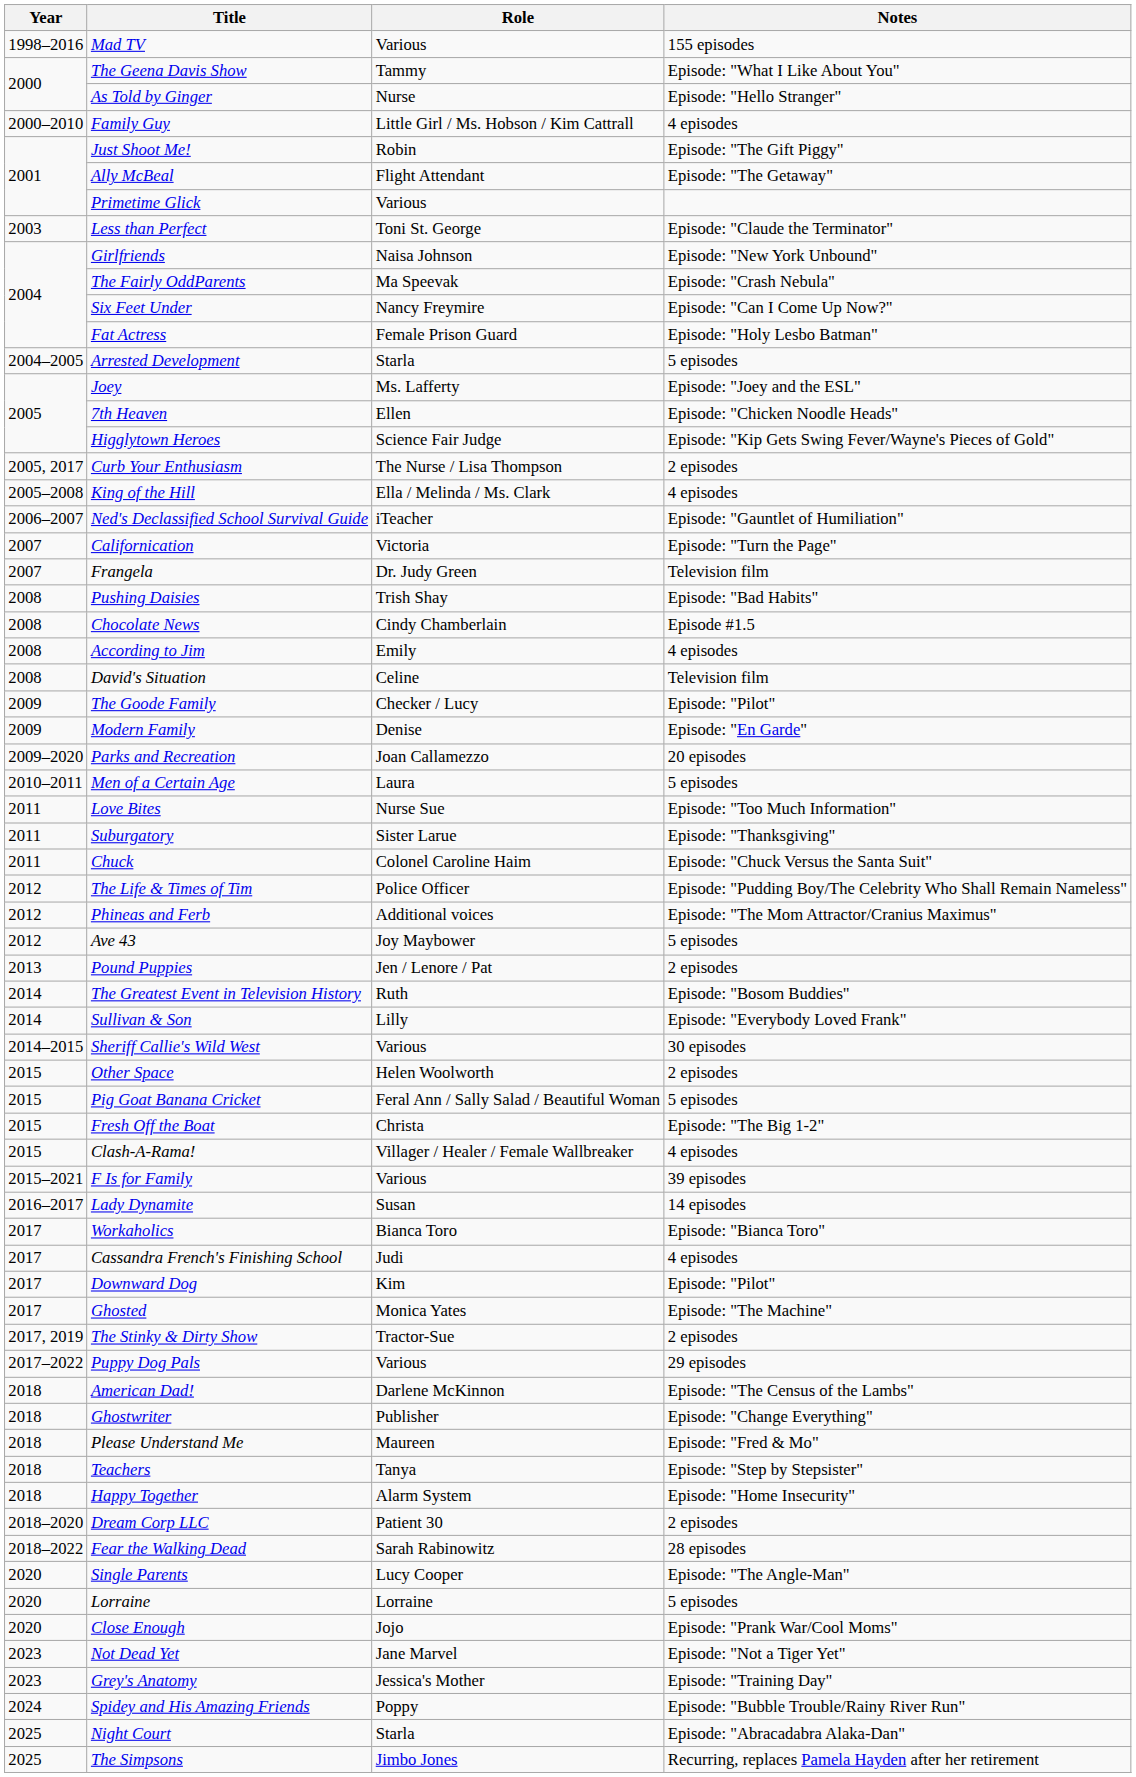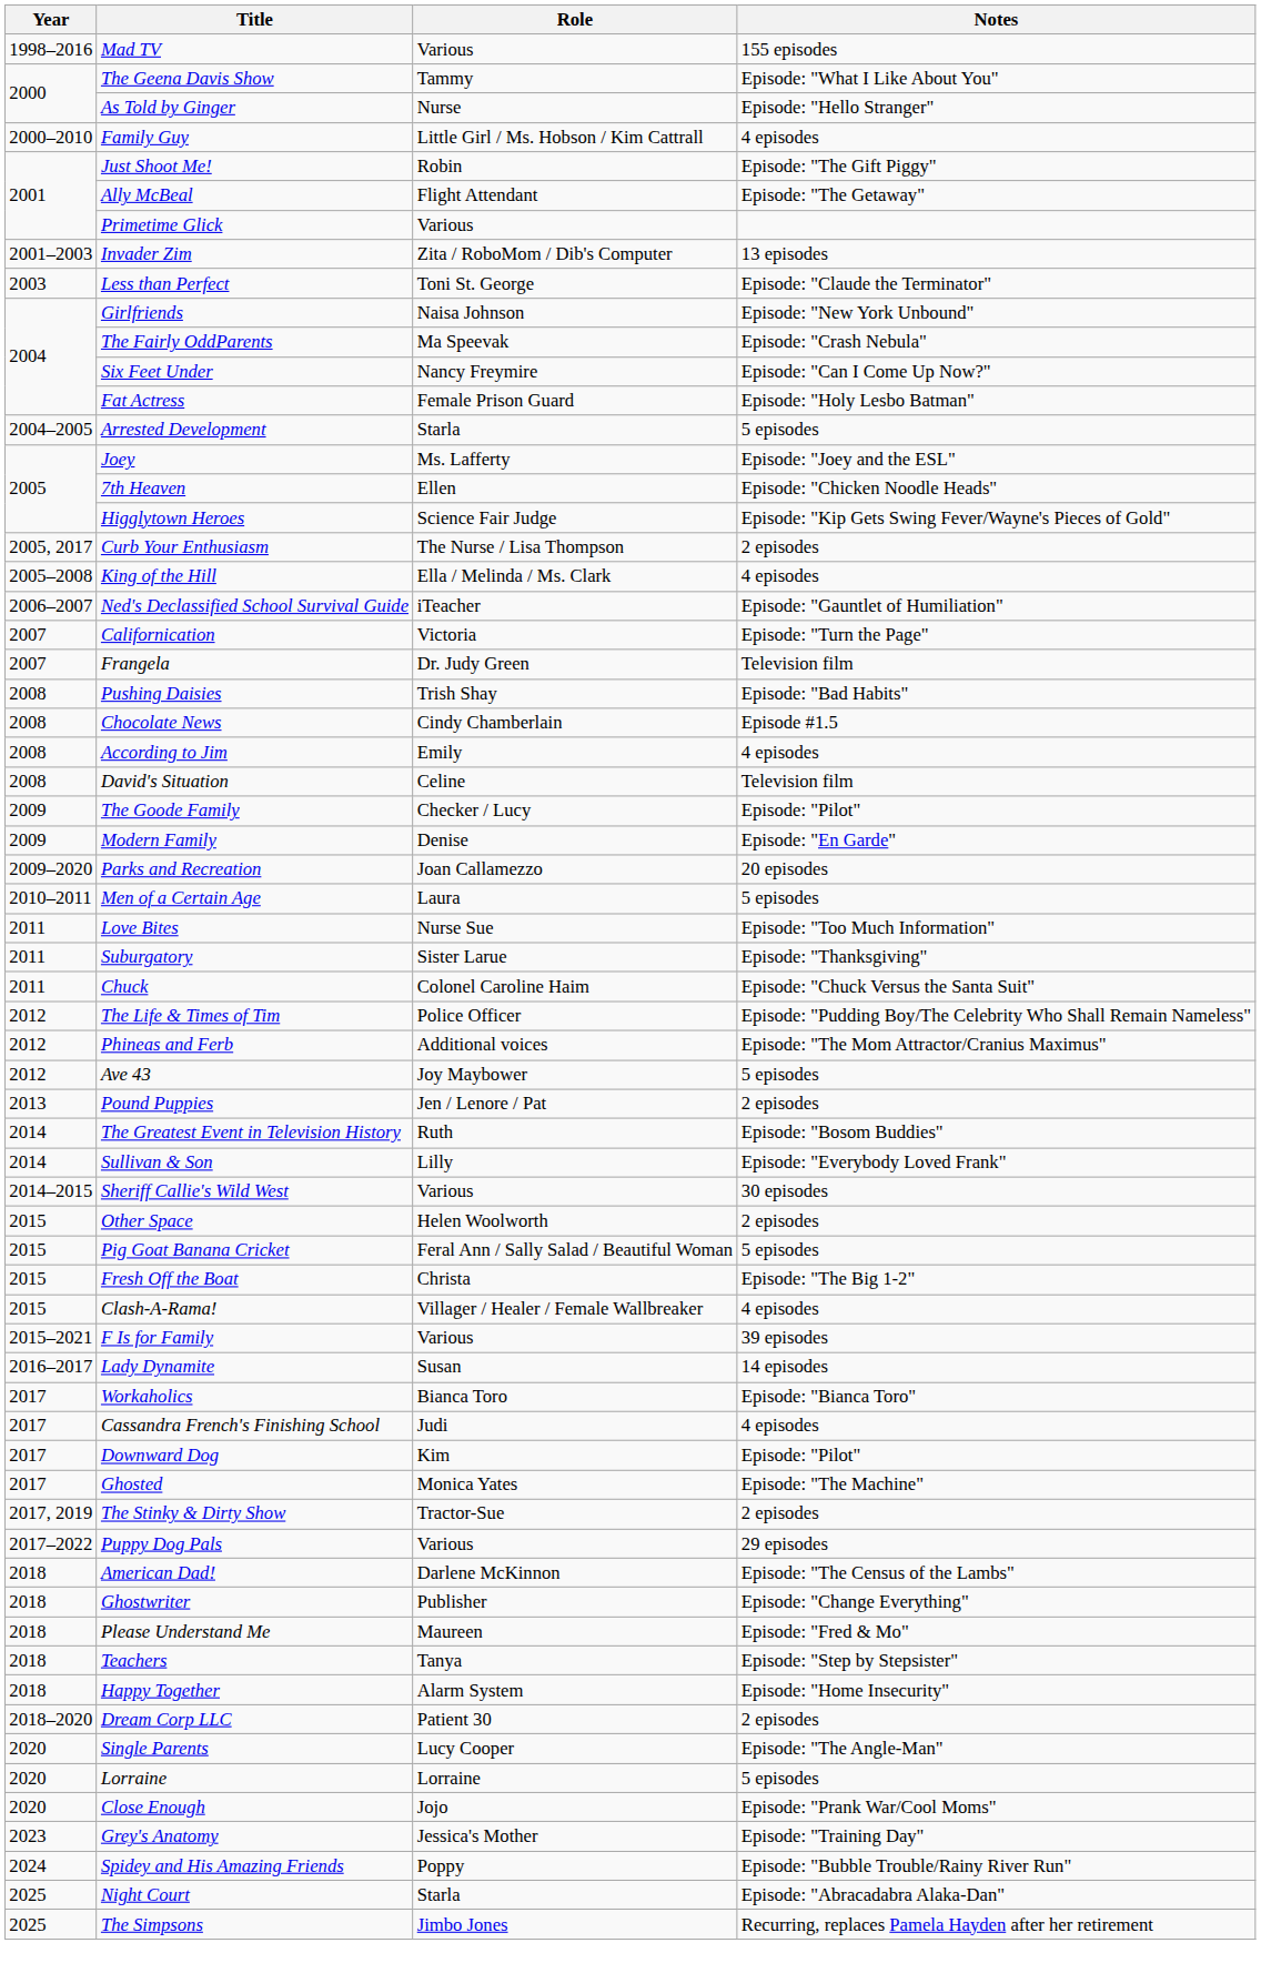 <table class="wikitable">
 <tr>
 <th>Year</th>
 <th>Title</th>
 <th>Role</th>
 <th>Notes</th>
 </tr>
 <tr>
 <td>1998–2016</td>
 <td><em><a href='#'>Mad TV</a></em></td>
 <td>Various</td>
 <td>155 episodes</td>
 </tr>
 <tr>
 <td rowspan="2">2000</td>
 <td><em><a href='#'>The Geena Davis Show</a></em></td>
 <td>Tammy</td>
 <td>Episode: "What I Like About You"</td>
 </tr>
 <tr>
 <td><em><a href='#'>As Told by Ginger</a></em></td>
 <td>Nurse</td>
 <td>Episode: "Hello Stranger"</td>
 </tr>
 <tr>
 <td>2000–2010</td>
 <td><em><a href='#'>Family Guy</a></em></td>
 <td>Little Girl / Ms. Hobson / Kim Cattrall</td>
 <td>4 episodes</td>
 </tr>
 <tr>
 <td rowspan="3">2001</td>
 <td><em><a href='#'>Just Shoot Me!</a></em></td>
 <td>Robin</td>
 <td>Episode: "The Gift Piggy"</td>
 </tr>
 <tr>
 <td><em><a href='#'>Ally McBeal</a></em></td>
 <td>Flight Attendant</td>
 <td>Episode: "The Getaway"</td>
 </tr>
 <tr>
 <td><em><a href='#'>Primetime Glick</a></em></td>
 <td>Various</td>
 <td></td>
+</tr>
+<tr>
+<td>2001–2003</td>
+<td><em><a href='#'>Invader Zim</a></em></td>
+<td>Zita / RoboMom / Dib's Computer</td>
+<td>13 episodes</td>
 </tr>
 <tr>
 <td>2003</td>
 <td><em><a href='#'>Less than Perfect</a></em></td>
 <td>Toni St. George</td>
 <td>Episode: "Claude the Terminator"</td>
 </tr>
 <tr>
 <td rowspan="4">2004</td>
 <td><a href='#'><em>Girlfriends</em></a></td>
 <td>Naisa Johnson</td>
 <td>Episode: "New York Unbound"</td>
 </tr>
 <tr>
 <td><em><a href='#'>The Fairly OddParents</a></em></td>
 <td>Ma Speevak</td>
 <td>Episode: "Crash Nebula"</td>
 </tr>
 <tr>
 <td><a href='#'><em>Six Feet Under</em></a></td>
 <td>Nancy Freymire</td>
 <td>Episode: "Can I Come Up Now?"</td>
 </tr>
 <tr>
 <td><em><a href='#'>Fat Actress</a></em></td>
 <td>Female Prison Guard</td>
 <td>Episode: "Holy Lesbo Batman"</td>
 </tr>
 <tr>
 <td>2004–2005</td>
 <td><em><a href='#'>Arrested Development</a></em></td>
 <td>Starla</td>
 <td>5 episodes</td>
 </tr>
 <tr>
 <td rowspan="3">2005</td>
 <td><a href='#'><em>Joey</em></a></td>
 <td>Ms. Lafferty</td>
 <td>Episode: "Joey and the ESL"</td>
 </tr>
 <tr>
 <td><a href='#'><em>7th Heaven</em></a></td>
 <td>Ellen</td>
 <td>Episode: "Chicken Noodle Heads"</td>
 </tr>
 <tr>
 <td><em><a href='#'>Higglytown Heroes</a></em></td>
 <td>Science Fair Judge</td>
 <td>Episode: "Kip Gets Swing Fever/Wayne's Pieces of Gold"</td>
 </tr>
 <tr>
 <td>2005, 2017</td>
 <td><em><a href='#'>Curb Your Enthusiasm</a></em></td>
 <td>The Nurse / Lisa Thompson</td>
 <td>2 episodes</td>
 </tr>
 <tr>
 <td>2005–2008</td>
 <td><em><a href='#'>King of the Hill</a></em></td>
 <td>Ella / Melinda / Ms. Clark</td>
 <td>4 episodes</td>
 </tr>
 <tr>
 <td>2006–2007</td>
 <td><em><a href='#'>Ned's Declassified School Survival Guide</a></em></td>
 <td>iTeacher</td>
 <td>Episode: "Gauntlet of Humiliation"</td>
 </tr>
 <tr>
 <td>2007</td>
 <td><a href='#'><em>Californication</em></a></td>
 <td>Victoria</td>
 <td>Episode: "Turn the Page"</td>
 </tr>
 <tr>
 <td>2007</td>
 <td><em>Frangela</em></td>
 <td>Dr. Judy Green</td>
 <td>Television film</td>
 </tr>
 <tr>
 <td>2008</td>
 <td><em><a href='#'>Pushing Daisies</a></em></td>
 <td>Trish Shay</td>
 <td>Episode: "Bad Habits"</td>
 </tr>
 <tr>
 <td>2008</td>
 <td><em><a href='#'>Chocolate News</a></em></td>
 <td>Cindy Chamberlain</td>
 <td>Episode #1.5</td>
 </tr>
 <tr>
 <td>2008</td>
 <td><em><a href='#'>According to Jim</a></em></td>
 <td>Emily</td>
 <td>4 episodes</td>
 </tr>
 <tr>
 <td>2008</td>
 <td><em>David's Situation</em></td>
 <td>Celine</td>
 <td>Television film</td>
 </tr>
 <tr>
 <td>2009</td>
 <td><em><a href='#'>The Goode Family</a></em></td>
 <td>Checker / Lucy</td>
 <td>Episode: "Pilot"</td>
 </tr>
 <tr>
 <td>2009</td>
 <td><em><a href='#'>Modern Family</a></em></td>
 <td>Denise</td>
 <td>Episode: "<a href='#'>En Garde</a>"</td>
 </tr>
 <tr>
 <td>2009–2020</td>
 <td><em><a href='#'>Parks and Recreation</a></em></td>
 <td>Joan Callamezzo</td>
 <td>20 episodes</td>
 </tr>
 <tr>
 <td>2010–2011</td>
 <td><em><a href='#'>Men of a Certain Age</a></em></td>
 <td>Laura</td>
 <td>5 episodes</td>
 </tr>
 <tr>
 <td>2011</td>
 <td><a href='#'><em>Love Bites</em></a></td>
 <td>Nurse Sue</td>
 <td>Episode: "Too Much Information"</td>
 </tr>
 <tr>
 <td>2011</td>
 <td><em><a href='#'>Suburgatory</a></em></td>
 <td>Sister Larue</td>
 <td>Episode: "Thanksgiving"</td>
 </tr>
 <tr>
 <td>2011</td>
 <td><a href='#'><em>Chuck</em></a></td>
 <td>Colonel Caroline Haim</td>
 <td>Episode: "Chuck Versus the Santa Suit"</td>
 </tr>
 <tr>
 <td>2012</td>
 <td><em><a href='#'>The Life & Times of Tim</a></em></td>
 <td>Police Officer</td>
 <td>Episode: "Pudding Boy/The Celebrity Who Shall Remain Nameless"</td>
 </tr>
 <tr>
 <td>2012</td>
 <td><em><a href='#'>Phineas and Ferb</a></em></td>
 <td>Additional voices</td>
 <td>Episode: "The Mom Attractor/Cranius Maximus"</td>
 </tr>
 <tr>
 <td>2012</td>
 <td><em>Ave 43</em></td>
 <td>Joy Maybower</td>
 <td>5 episodes</td>
 </tr>
 <tr>
 <td>2013</td>
 <td><a href='#'><em>Pound Puppies</em></a></td>
 <td>Jen / Lenore / Pat</td>
 <td>2 episodes</td>
 </tr>
 <tr>
 <td>2014</td>
 <td><em><a href='#'>The Greatest Event in Television History</a></em></td>
 <td>Ruth</td>
 <td>Episode: "Bosom Buddies"</td>
 </tr>
 <tr>
 <td>2014</td>
 <td><em><a href='#'>Sullivan & Son</a></em></td>
 <td>Lilly</td>
 <td>Episode: "Everybody Loved Frank"</td>
 </tr>
 <tr>
 <td>2014–2015</td>
 <td><em><a href='#'>Sheriff Callie's Wild West</a></em></td>
 <td>Various</td>
 <td>30 episodes</td>
 </tr>
 <tr>
 <td>2015</td>
 <td><em><a href='#'>Other Space</a></em></td>
 <td>Helen Woolworth</td>
 <td>2 episodes</td>
 </tr>
 <tr>
 <td>2015</td>
 <td><em><a href='#'>Pig Goat Banana Cricket</a></em></td>
 <td>Feral Ann / Sally Salad / Beautiful Woman</td>
 <td>5 episodes</td>
 </tr>
 <tr>
 <td>2015</td>
 <td><em><a href='#'>Fresh Off the Boat</a></em></td>
 <td>Christa</td>
 <td>Episode: "The Big 1-2"</td>
 </tr>
 <tr>
 <td>2015</td>
 <td><em>Clash-A-Rama!</em></td>
 <td>Villager / Healer / Female Wallbreaker</td>
 <td>4 episodes</td>
 </tr>
 <tr>
 <td>2015–2021</td>
 <td><em><a href='#'>F Is for Family</a></em></td>
 <td>Various</td>
 <td>39 episodes</td>
 </tr>
 <tr>
 <td>2016–2017</td>
 <td><em><a href='#'>Lady Dynamite</a></em></td>
 <td>Susan</td>
 <td>14 episodes</td>
 </tr>
 <tr>
 <td>2017</td>
 <td><em><a href='#'>Workaholics</a></em></td>
 <td>Bianca Toro</td>
 <td>Episode: "Bianca Toro"</td>
 </tr>
 <tr>
 <td>2017</td>
 <td><em>Cassandra French's Finishing School</em></td>
 <td>Judi</td>
 <td>4 episodes</td>
 </tr>
 <tr>
 <td>2017</td>
 <td><a href='#'><em>Downward Dog</em></a></td>
 <td>Kim</td>
 <td>Episode: "Pilot"</td>
 </tr>
 <tr>
 <td>2017</td>
 <td><a href='#'><em>Ghosted</em></a></td>
 <td>Monica Yates</td>
 <td>Episode: "The Machine"</td>
 </tr>
 <tr>
 <td>2017, 2019</td>
 <td><em><a href='#'>The Stinky & Dirty Show</a></em></td>
 <td>Tractor-Sue</td>
 <td>2 episodes</td>
 </tr>
 <tr>
 <td>2017–2022</td>
 <td><em><a href='#'>Puppy Dog Pals</a></em></td>
 <td>Various</td>
 <td>29 episodes</td>
 </tr>
 <tr>
 <td>2018</td>
 <td><em><a href='#'>American Dad!</a></em></td>
 <td>Darlene McKinnon</td>
 <td>Episode: "The Census of the Lambs"</td>
 </tr>
 <tr>
 <td>2018</td>
 <td><a href='#'><em>Ghostwriter</em></a></td>
 <td>Publisher</td>
 <td>Episode: "Change Everything"</td>
 </tr>
 <tr>
 <td>2018</td>
 <td><em>Please Understand Me</em></td>
 <td>Maureen</td>
 <td>Episode: "Fred & Mo"</td>
 </tr>
 <tr>
 <td>2018</td>
 <td><a href='#'><em>Teachers</em></a></td>
 <td>Tanya</td>
 <td>Episode: "Step by Stepsister"</td>
 </tr>
 <tr>
 <td>2018</td>
 <td><a href='#'><em>Happy Together</em></a></td>
 <td>Alarm System</td>
 <td>Episode: "Home Insecurity"</td>
 </tr>
 <tr>
 <td>2018–2020</td>
 <td><em><a href='#'>Dream Corp LLC</a></em></td>
 <td>Patient 30</td>
 <td>2 episodes</td>
 </tr>
 <tr>
-<td>2018–2022</td>
-<td><em><a href='#'>Fear the Walking Dead</a></em></td>
-<td>Sarah Rabinowitz</td>
-<td>28 episodes</td>
-</tr>
-<tr>
 <td>2020</td>
 <td><a href='#'><em>Single Parents</em></a></td>
 <td>Lucy Cooper</td>
 <td>Episode: "The Angle-Man"</td>
 </tr>
 <tr>
 <td>2020</td>
 <td><em>Lorraine</em></td>
 <td>Lorraine</td>
 <td>5 episodes</td>
 </tr>
 <tr>
 <td>2020</td>
 <td><em><a href='#'>Close Enough</a></em></td>
 <td>Jojo</td>
 <td>Episode: "Prank War/Cool Moms"</td>
-</tr>
-<tr>
-<td>2023</td>
-<td><em><a href='#'>Not Dead Yet</a></em></td>
-<td>Jane Marvel</td>
-<td>Episode: "Not a Tiger Yet"</td>
 </tr>
 <tr>
 <td>2023</td>
 <td><em><a href='#'>Grey's Anatomy</a></em></td>
 <td>Jessica's Mother</td>
 <td>Episode: "Training Day"</td>
 </tr>
 <tr>
 <td>2024</td>
 <td><em><a href='#'>Spidey and His Amazing Friends</a></em></td>
 <td>Poppy</td>
 <td>Episode: "Bubble Trouble/Rainy River Run"</td>
 </tr>
 <tr>
 <td>2025</td>
 <td><em><a href='#'>Night Court</a></em></td>
 <td>Starla</td>
 <td>Episode: "Abracadabra Alaka-Dan"</td>
 </tr>
 <tr>
 <td>2025</td>
 <td><em><a href='#'>The Simpsons</a></em></td>
 <td><a href='#'>Jimbo Jones</a></td>
 <td>Recurring, replaces <a href='#'>Pamela Hayden</a> after her retirement</td>
 </tr>
 <tr>
 </tr>
 </table>
